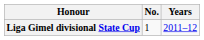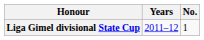 <table class="wikitable plainrowheaders">
 <tr>
 <th scope=col>Honour</th>
+<th scope=col>Years</th>
 <th scope=col>No.</th>
-<th scope=col>Years</th>
 </tr>
 <tr>
 <th scope=row>Liga Gimel divisional <a href='#'>State Cup</a></th>
+<td><a href='#'>2011–12</a></td>
 <td>1</td>
-<td><a href='#'>2011–12</a></td>
 </tr>
 </table>
